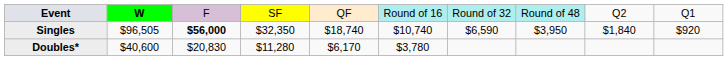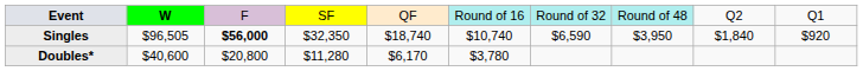 <table class=wikitable style=font-size:90%;text-align:center>
 <tr>
 <td style="width:130px; background:#dfe2e9;"><strong>Event</strong></td>
 <td style="width:80px; background:lime;"><strong>W</strong></td>
 <td style="width:85px; background:thistle;">F</td>
 <td style="width:85px; background:#ff0;">SF</td>
 <td style="width:85px; background:#ffebcd;">QF</td>
 <td style="width:85px; background:#afeeee;">Round of 16</td>
 <td style="width:85px; background:#afeeee;">Round of 32</td>
 <td style="width:85px; background:#afeeee;">Round of 48</td>
 <td width=85>Q2</td>
 <td width=85>Q1</td>
 </tr>
 <tr>
 <td style="background:#ededed;"><strong>Singles</strong></td>
 <td>$96,505</td>
 <td><strong>$56,000</strong></td>
 <td>$32,350</td>
 <td>$18,740</td>
 <td>$10,740</td>
 <td>$6,590</td>
 <td>$3,950</td>
 <td>$1,840</td>
 <td>$920</td>
 </tr>
 <tr>
 <td style="background:#ededed;"><strong>Doubles*</strong></td>
 <td>$40,600</td>
-<td>$20,830</td>
+<td>$20,800</td>
 <td>$11,280</td>
 <td>$6,170</td>
 <td>$3,780</td>
 <td></td>
 <td></td>
 <td></td>
 <td></td>
 </tr>
 </table>
